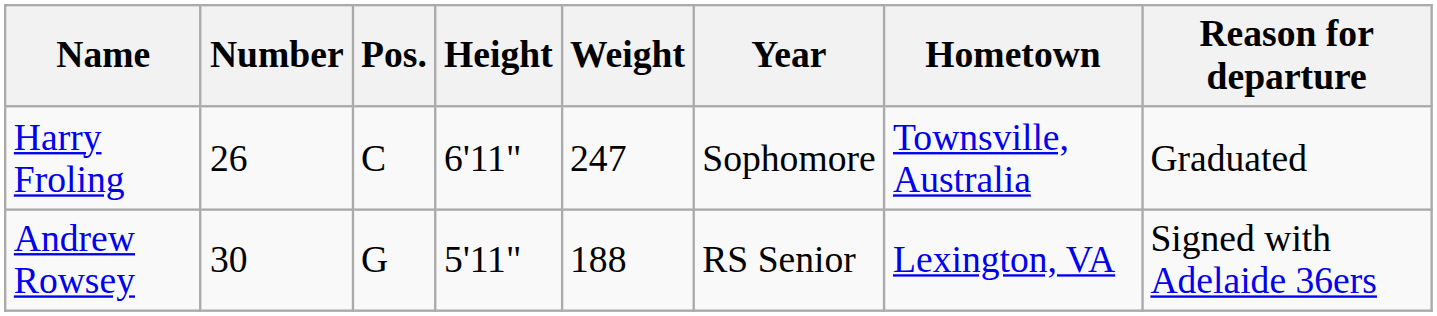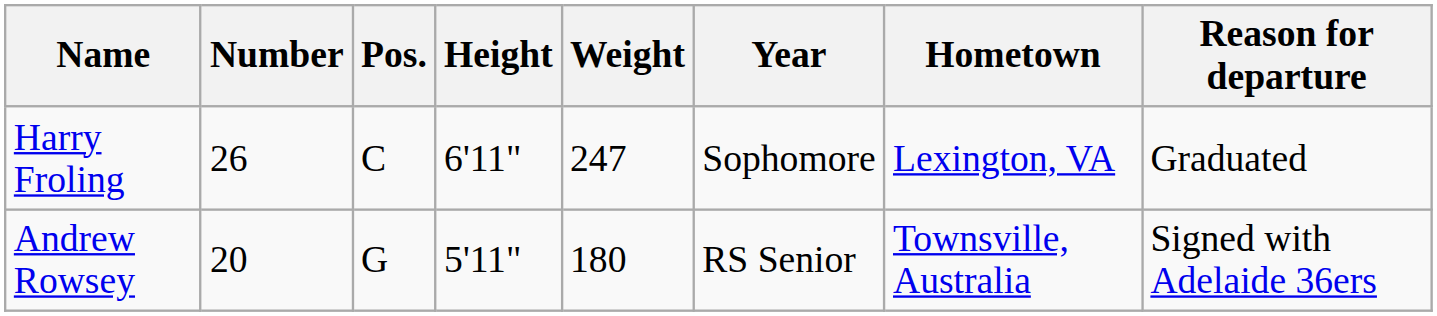 <table class="wikitable sortable" border="1">
 <tr>
 <th>Name</th>
 <th>Number</th>
 <th>Pos.</th>
 <th>Height</th>
 <th>Weight</th>
 <th>Year</th>
 <th>Hometown</th>
 <th class="unsortable">Reason for departure</th>
 </tr>
 <tr>
 <td><a href='#'>Harry Froling</a></td>
 <td>26</td>
 <td>C</td>
 <td>6'11"</td>
 <td>247</td>
 <td>Sophomore</td>
-<td><a href='#'>Townsville, Australia</a></td>
+<td><a href='#'>Lexington, VA</a></td>
 <td>Graduated</td>
 </tr>
 <tr>
 <td><a href='#'>Andrew Rowsey</a></td>
-<td>30</td>
+<td>20</td>
 <td>G</td>
 <td>5'11"</td>
-<td>188</td>
+<td>180</td>
 <td>RS Senior</td>
-<td><a href='#'>Lexington, VA</a></td>
+<td><a href='#'>Townsville, Australia</a></td>
 <td>Signed with <a href='#'>Adelaide 36ers</a></td>
 </tr>
 </table>
